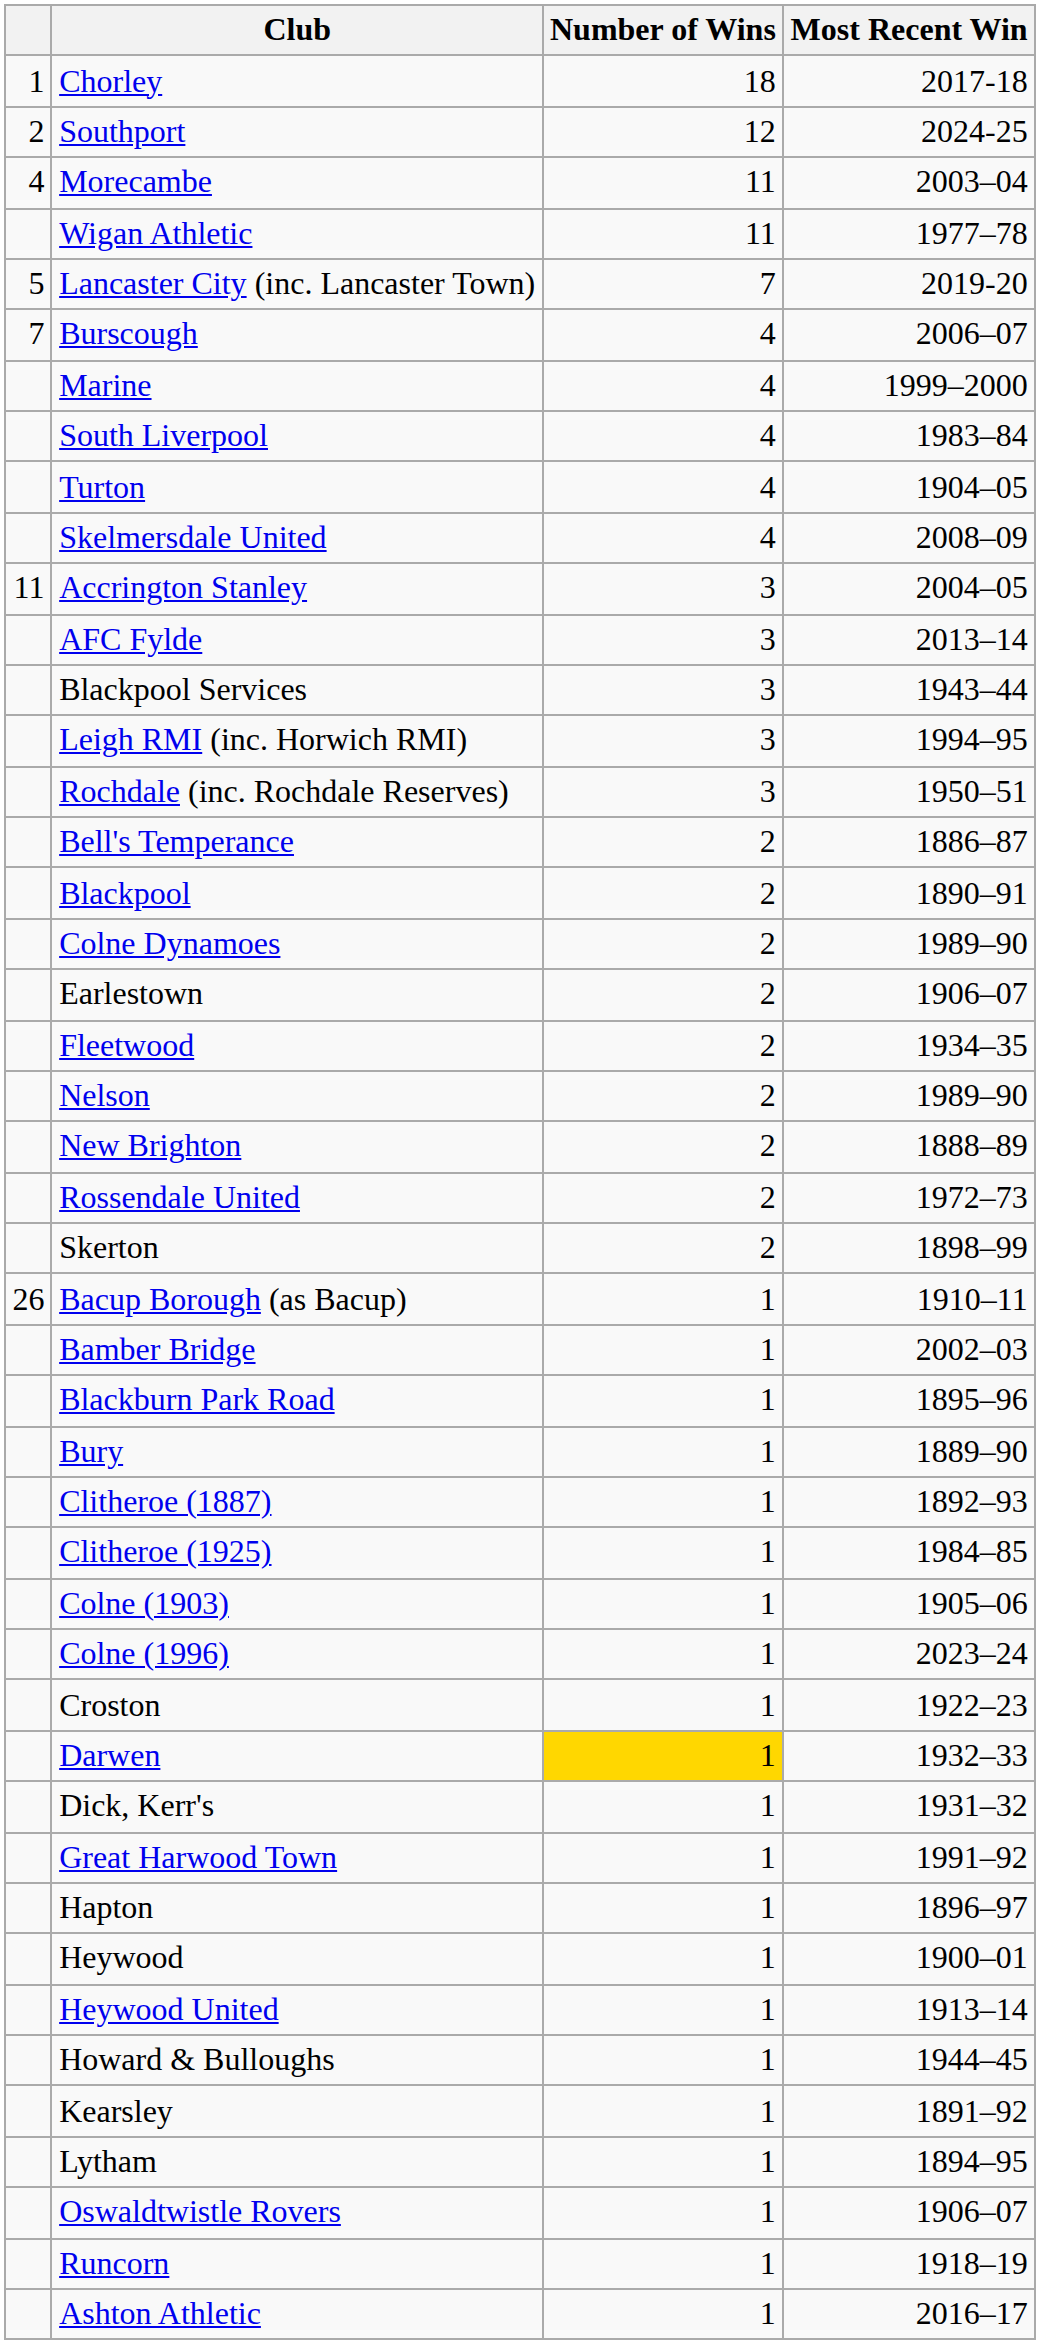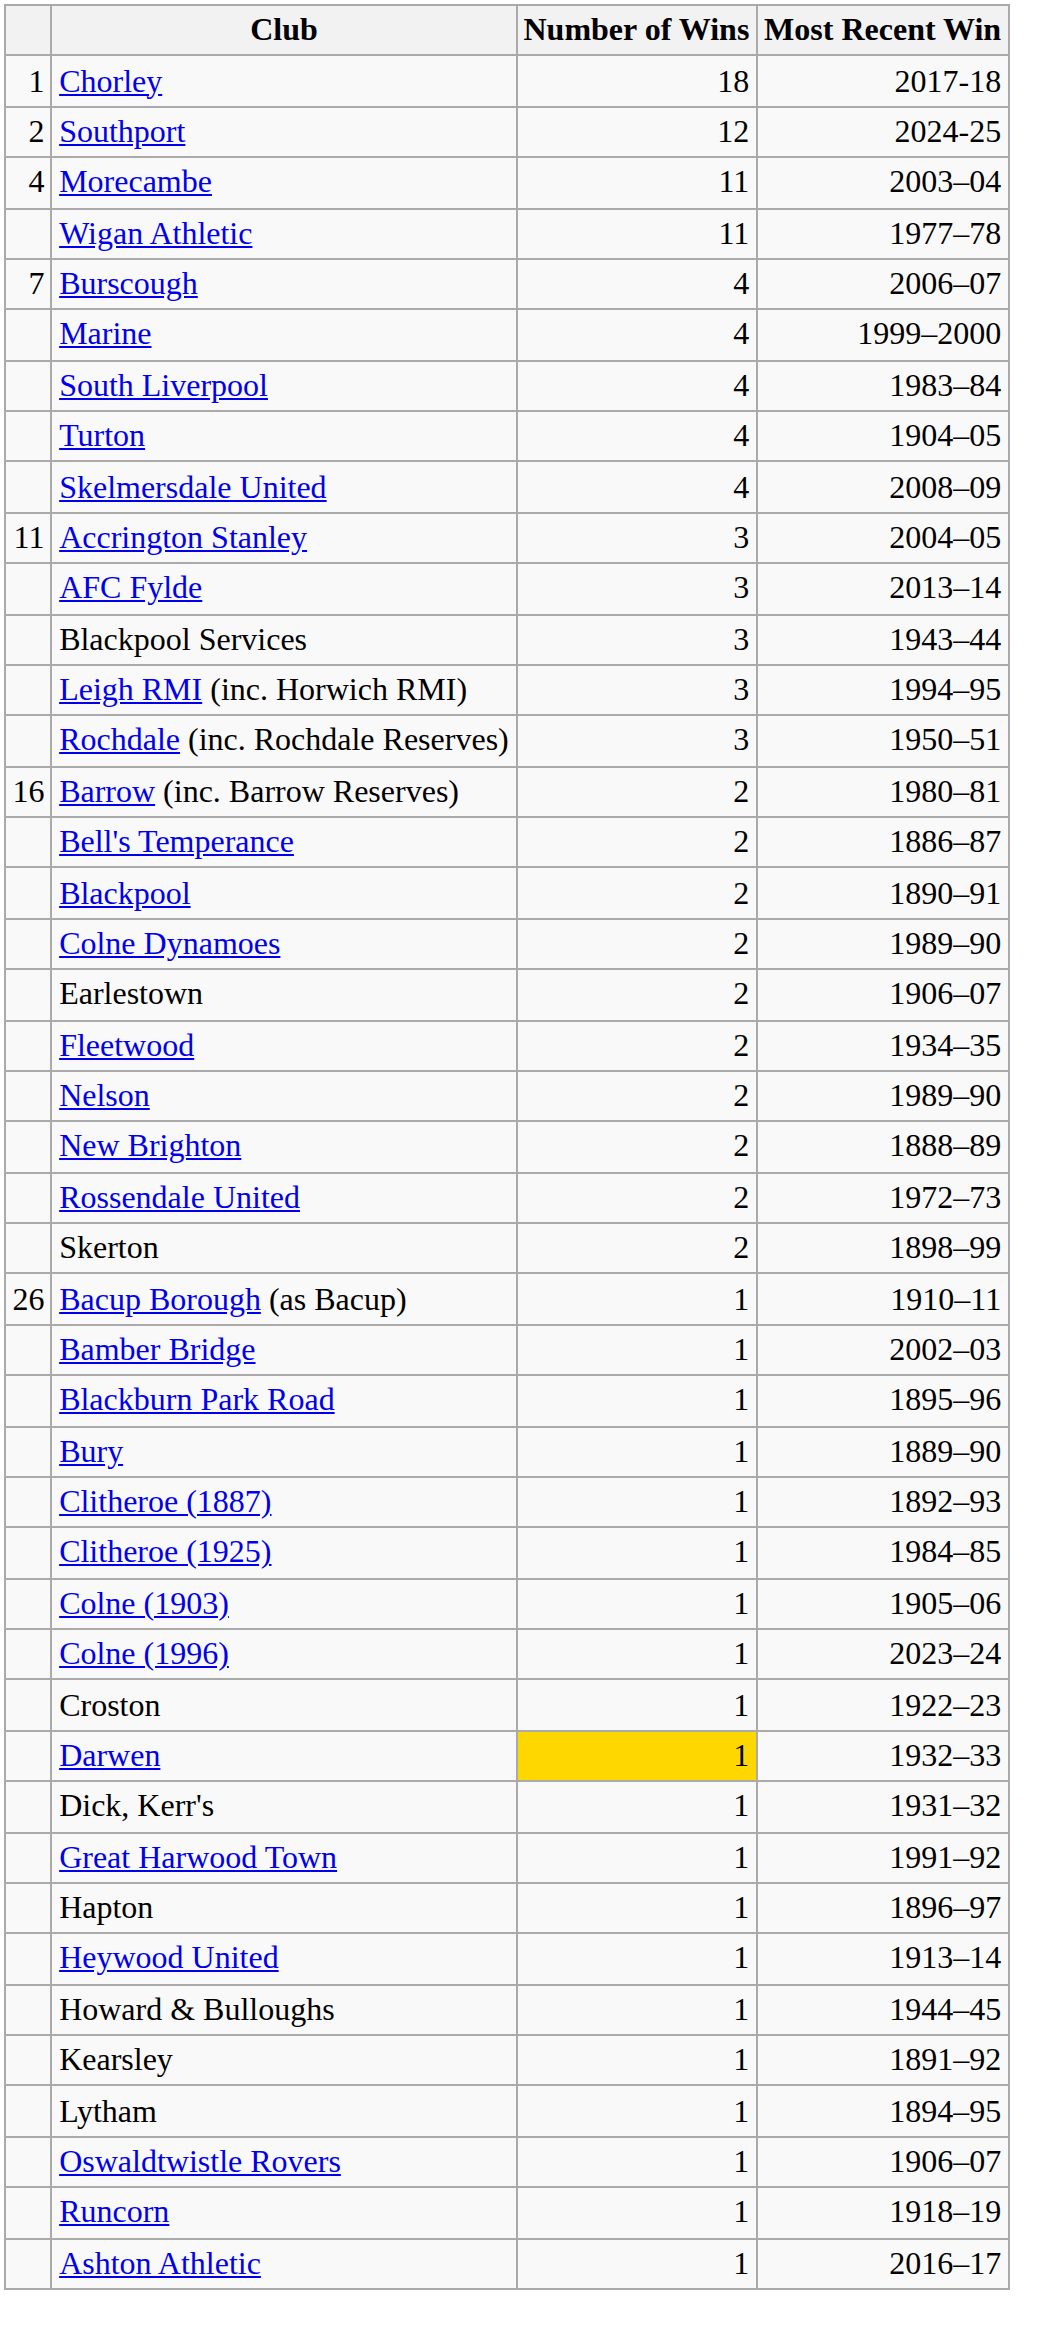 <table class="wikitable" style="text-align: right;">
 <tr>
 <th></th>
 <th>Club</th>
 <th>Number of Wins</th>
 <th>Most Recent Win</th>
 </tr>
 <tr>
 <td>1</td>
 <td align=left><a href='#'>Chorley</a></td>
 <td>18</td>
 <td>2017-18</td>
 </tr>
 <tr>
 <td>2</td>
 <td align=left><a href='#'>Southport</a></td>
 <td>12</td>
 <td>2024-25</td>
 </tr>
 <tr>
 <td>4</td>
 <td align=left><a href='#'>Morecambe</a></td>
 <td>11</td>
 <td>2003–04</td>
 </tr>
 <tr>
 <td></td>
 <td align=left><a href='#'>Wigan Athletic</a></td>
 <td>11</td>
 <td>1977–78</td>
-</tr>
-<tr>
-<td>5</td>
-<td align=left><a href='#'>Lancaster City</a> (inc. Lancaster Town)</td>
-<td>7</td>
-<td>2019-20</td>
 </tr>
 <tr>
 <td>7</td>
 <td align=left><a href='#'>Burscough</a></td>
 <td>4</td>
 <td>2006–07</td>
 </tr>
 <tr>
 <td></td>
 <td align=left><a href='#'>Marine</a></td>
 <td>4</td>
 <td>1999–2000</td>
 </tr>
 <tr>
 <td></td>
 <td align=left><a href='#'>South Liverpool</a></td>
 <td>4</td>
 <td>1983–84</td>
 </tr>
 <tr>
 <td></td>
 <td align=left><a href='#'>Turton</a></td>
 <td>4</td>
 <td>1904–05</td>
 </tr>
 <tr>
 <td></td>
 <td align=left><a href='#'>Skelmersdale United</a></td>
 <td>4</td>
 <td>2008–09</td>
 </tr>
 <tr>
 <td>11</td>
 <td align=left><a href='#'>Accrington Stanley</a></td>
 <td>3</td>
 <td>2004–05</td>
 </tr>
 <tr>
 <td></td>
 <td align=left><a href='#'>AFC Fylde</a></td>
 <td>3</td>
 <td>2013–14</td>
 </tr>
 <tr>
 <td></td>
 <td align=left>Blackpool Services</td>
 <td>3</td>
 <td>1943–44</td>
 </tr>
 <tr>
 <td></td>
 <td align=left><a href='#'>Leigh RMI</a> (inc. Horwich RMI)</td>
 <td>3</td>
 <td>1994–95</td>
 </tr>
 <tr>
 <td></td>
 <td align=left><a href='#'>Rochdale</a> (inc. Rochdale Reserves)</td>
 <td>3</td>
 <td>1950–51</td>
+</tr>
+<tr>
+<td>16</td>
+<td align=left><a href='#'>Barrow</a> (inc. Barrow Reserves)</td>
+<td>2</td>
+<td>1980–81</td>
 </tr>
 <tr>
 <td></td>
 <td align=left><a href='#'>Bell's Temperance</a></td>
 <td>2</td>
 <td>1886–87</td>
 </tr>
 <tr>
 <td></td>
 <td align=left><a href='#'>Blackpool</a></td>
 <td>2</td>
 <td>1890–91</td>
 </tr>
 <tr>
 <td></td>
 <td align=left><a href='#'>Colne Dynamoes</a></td>
 <td>2</td>
 <td>1989–90</td>
 </tr>
 <tr>
 <td></td>
 <td align=left>Earlestown</td>
 <td>2</td>
 <td>1906–07</td>
 </tr>
 <tr>
 <td></td>
 <td align=left><a href='#'>Fleetwood</a></td>
 <td>2</td>
 <td>1934–35</td>
 </tr>
 <tr>
 <td></td>
 <td align=left><a href='#'>Nelson</a></td>
 <td>2</td>
 <td>1989–90</td>
 </tr>
 <tr>
 <td></td>
 <td align=left><a href='#'>New Brighton</a></td>
 <td>2</td>
 <td>1888–89</td>
 </tr>
 <tr>
 <td></td>
 <td align=left><a href='#'>Rossendale United</a></td>
 <td>2</td>
 <td>1972–73</td>
 </tr>
 <tr>
 <td></td>
 <td align=left>Skerton</td>
 <td>2</td>
 <td>1898–99</td>
 </tr>
 <tr>
 <td>26</td>
 <td align=left><a href='#'>Bacup Borough</a> (as Bacup)</td>
 <td>1</td>
 <td>1910–11</td>
 </tr>
 <tr>
 <td></td>
 <td align=left><a href='#'>Bamber Bridge</a></td>
 <td>1</td>
 <td>2002–03</td>
 </tr>
 <tr>
 <td></td>
 <td align=left><a href='#'>Blackburn Park Road</a></td>
 <td>1</td>
 <td>1895–96</td>
 </tr>
 <tr>
 <td></td>
 <td align=left><a href='#'>Bury</a></td>
 <td>1</td>
 <td>1889–90</td>
 </tr>
 <tr>
 <td></td>
 <td align=left><a href='#'>Clitheroe (1887)</a></td>
 <td>1</td>
 <td>1892–93</td>
 </tr>
 <tr>
 <td></td>
 <td align=left><a href='#'>Clitheroe (1925)</a></td>
 <td>1</td>
 <td>1984–85</td>
 </tr>
 <tr>
 <td></td>
 <td align=left><a href='#'>Colne (1903)</a></td>
 <td>1</td>
 <td>1905–06</td>
 </tr>
 <tr>
 <td></td>
 <td align=left><a href='#'>Colne (1996)</a></td>
 <td>1</td>
 <td>2023–24</td>
 </tr>
 <tr>
 <td></td>
 <td align=left>Croston</td>
 <td>1</td>
 <td>1922–23</td>
 </tr>
 <tr>
 <td></td>
 <td align=left><a href='#'>Darwen</a></td>
 <td style="background: gold;">1</td>
 <td>1932–33</td>
 </tr>
 <tr>
 <td></td>
 <td align=left>Dick, Kerr's</td>
 <td>1</td>
 <td>1931–32</td>
 </tr>
 <tr>
 <td></td>
 <td align=left><a href='#'>Great Harwood Town</a></td>
 <td>1</td>
 <td>1991–92</td>
 </tr>
 <tr>
 <td></td>
 <td align=left>Hapton</td>
 <td>1</td>
 <td>1896–97</td>
 </tr>
 <tr>
 <td></td>
-<td align=left>Heywood</td>
-<td>1</td>
-<td>1900–01</td>
-</tr>
-<tr>
-<td></td>
 <td align=left><a href='#'>Heywood United</a></td>
 <td>1</td>
 <td>1913–14</td>
 </tr>
 <tr>
 <td></td>
 <td align=left>Howard & Bulloughs</td>
 <td>1</td>
 <td>1944–45</td>
 </tr>
 <tr>
 <td></td>
 <td align=left>Kearsley</td>
 <td>1</td>
 <td>1891–92</td>
 </tr>
 <tr>
 <td></td>
 <td align=left>Lytham</td>
 <td>1</td>
 <td>1894–95</td>
 </tr>
 <tr>
 <td></td>
 <td align=left><a href='#'>Oswaldtwistle Rovers</a></td>
 <td>1</td>
 <td>1906–07</td>
 </tr>
 <tr>
 <td></td>
 <td align=left><a href='#'>Runcorn</a></td>
 <td>1</td>
 <td>1918–19</td>
 </tr>
 <tr>
 <td></td>
 <td align=left><a href='#'>Ashton Athletic</a></td>
 <td>1</td>
 <td>2016–17</td>
 </tr>
 </table>
